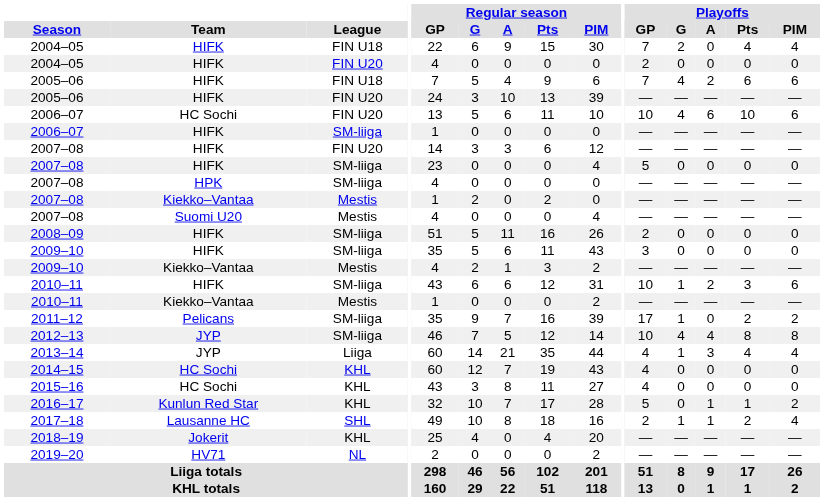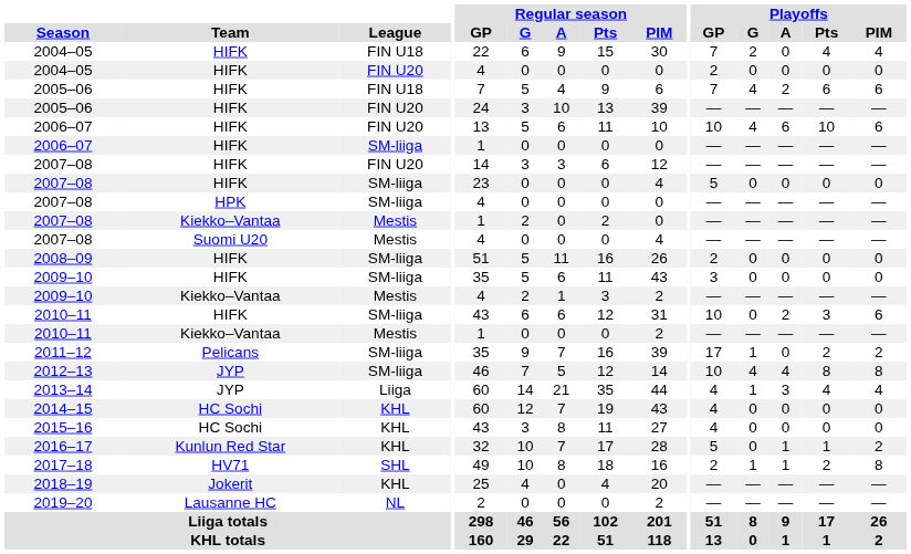 <table border="0" cellpadding="1" cellspacing="0" style="text-align:center; width:60em">
 <tr bgcolor="#e0e0e0">
 <th colspan="3" bgcolor="#ffffff"></th>
 <th rowspan="99" bgcolor="#ffffff"></th>
 <th colspan="5"><a href='#'>Regular season</a></th>
 <th rowspan="99" bgcolor="#ffffff"></th>
 <th colspan="5"><a href='#'>Playoffs</a></th>
 </tr>
 <tr bgcolor="#e0e0e0">
 <th><a href='#'>Season</a></th>
 <th>Team</th>
 <th>League</th>
 <th>GP</th>
 <th><a href='#'>G</a></th>
 <th><a href='#'>A</a></th>
 <th><a href='#'>Pts</a></th>
 <th><a href='#'>PIM</a></th>
 <th>GP</th>
 <th>G</th>
 <th>A</th>
 <th>Pts</th>
 <th>PIM</th>
 </tr>
 <tr>
 <td>2004–05</td>
 <td><a href='#'>HIFK</a></td>
 <td>FIN U18</td>
 <td>22</td>
 <td>6</td>
 <td>9</td>
 <td>15</td>
 <td>30</td>
 <td>7</td>
 <td>2</td>
 <td>0</td>
 <td>4</td>
 <td>4</td>
 </tr>
 <tr bgcolor="#f0f0f0">
 <td>2004–05</td>
 <td>HIFK</td>
 <td><a href='#'>FIN U20</a></td>
 <td>4</td>
 <td>0</td>
 <td>0</td>
 <td>0</td>
 <td>0</td>
 <td>2</td>
 <td>0</td>
 <td>0</td>
 <td>0</td>
 <td>0</td>
 </tr>
 <tr>
 <td>2005–06</td>
 <td>HIFK</td>
 <td>FIN U18</td>
 <td>7</td>
 <td>5</td>
 <td>4</td>
 <td>9</td>
 <td>6</td>
 <td>7</td>
 <td>4</td>
 <td>2</td>
 <td>6</td>
 <td>6</td>
 </tr>
 <tr bgcolor="#f0f0f0">
 <td>2005–06</td>
 <td>HIFK</td>
 <td>FIN U20</td>
 <td>24</td>
 <td>3</td>
 <td>10</td>
 <td>13</td>
 <td>39</td>
 <td>—</td>
 <td>—</td>
 <td>—</td>
 <td>—</td>
 <td>—</td>
 </tr>
 <tr>
 <td>2006–07</td>
-<td>HC Sochi</td>
+<td>HIFK</td>
 <td>FIN U20</td>
 <td>13</td>
 <td>5</td>
 <td>6</td>
 <td>11</td>
 <td>10</td>
 <td>10</td>
 <td>4</td>
 <td>6</td>
 <td>10</td>
 <td>6</td>
 </tr>
 <tr bgcolor="#f0f0f0">
 <td><a href='#'>2006–07</a></td>
 <td>HIFK</td>
 <td><a href='#'>SM-liiga</a></td>
 <td>1</td>
 <td>0</td>
 <td>0</td>
 <td>0</td>
 <td>0</td>
 <td>—</td>
 <td>—</td>
 <td>—</td>
 <td>—</td>
 <td>—</td>
 </tr>
 <tr>
 <td>2007–08</td>
 <td>HIFK</td>
 <td>FIN U20</td>
 <td>14</td>
 <td>3</td>
 <td>3</td>
 <td>6</td>
 <td>12</td>
 <td>—</td>
 <td>—</td>
 <td>—</td>
 <td>—</td>
 <td>—</td>
 </tr>
 <tr bgcolor="#f0f0f0">
 <td><a href='#'>2007–08</a></td>
 <td>HIFK</td>
 <td>SM-liiga</td>
 <td>23</td>
 <td>0</td>
 <td>0</td>
 <td>0</td>
 <td>4</td>
 <td>5</td>
 <td>0</td>
 <td>0</td>
 <td>0</td>
 <td>0</td>
 </tr>
 <tr>
 <td>2007–08</td>
 <td><a href='#'>HPK</a></td>
 <td>SM-liiga</td>
 <td>4</td>
 <td>0</td>
 <td>0</td>
 <td>0</td>
 <td>0</td>
 <td>—</td>
 <td>—</td>
 <td>—</td>
 <td>—</td>
 <td>—</td>
 </tr>
 <tr bgcolor="#f0f0f0">
 <td><a href='#'>2007–08</a></td>
 <td><a href='#'>Kiekko–Vantaa</a></td>
 <td><a href='#'>Mestis</a></td>
 <td>1</td>
 <td>2</td>
 <td>0</td>
 <td>2</td>
 <td>0</td>
 <td>—</td>
 <td>—</td>
 <td>—</td>
 <td>—</td>
 <td>—</td>
 </tr>
 <tr>
 <td>2007–08</td>
 <td><a href='#'>Suomi U20</a></td>
 <td>Mestis</td>
 <td>4</td>
 <td>0</td>
 <td>0</td>
 <td>0</td>
 <td>4</td>
 <td>—</td>
 <td>—</td>
 <td>—</td>
 <td>—</td>
 <td>—</td>
 </tr>
 <tr bgcolor="#f0f0f0">
 <td><a href='#'>2008–09</a></td>
 <td>HIFK</td>
 <td>SM-liiga</td>
 <td>51</td>
 <td>5</td>
 <td>11</td>
 <td>16</td>
 <td>26</td>
 <td>2</td>
 <td>0</td>
 <td>0</td>
 <td>0</td>
 <td>0</td>
 </tr>
 <tr>
 <td><a href='#'>2009–10</a></td>
 <td>HIFK</td>
 <td>SM-liiga</td>
 <td>35</td>
 <td>5</td>
 <td>6</td>
 <td>11</td>
 <td>43</td>
 <td>3</td>
 <td>0</td>
 <td>0</td>
 <td>0</td>
 <td>0</td>
 </tr>
 <tr bgcolor="#f0f0f0">
 <td><a href='#'>2009–10</a></td>
 <td>Kiekko–Vantaa</td>
 <td>Mestis</td>
 <td>4</td>
 <td>2</td>
 <td>1</td>
 <td>3</td>
 <td>2</td>
 <td>—</td>
 <td>—</td>
 <td>—</td>
 <td>—</td>
 <td>—</td>
 </tr>
 <tr>
 <td><a href='#'>2010–11</a></td>
 <td>HIFK</td>
 <td>SM-liiga</td>
 <td>43</td>
 <td>6</td>
 <td>6</td>
 <td>12</td>
 <td>31</td>
 <td>10</td>
-<td>1</td>
+<td>0</td>
 <td>2</td>
 <td>3</td>
 <td>6</td>
 </tr>
 <tr bgcolor="#f0f0f0">
 <td><a href='#'>2010–11</a></td>
 <td>Kiekko–Vantaa</td>
 <td>Mestis</td>
 <td>1</td>
 <td>0</td>
 <td>0</td>
 <td>0</td>
 <td>2</td>
 <td>—</td>
 <td>—</td>
 <td>—</td>
 <td>—</td>
 <td>—</td>
 </tr>
 <tr>
 <td><a href='#'>2011–12</a></td>
 <td><a href='#'>Pelicans</a></td>
 <td>SM-liiga</td>
 <td>35</td>
 <td>9</td>
 <td>7</td>
 <td>16</td>
 <td>39</td>
 <td>17</td>
 <td>1</td>
 <td>0</td>
 <td>2</td>
 <td>2</td>
 </tr>
 <tr bgcolor="#f0f0f0">
 <td><a href='#'>2012–13</a></td>
 <td><a href='#'>JYP</a></td>
 <td>SM-liiga</td>
 <td>46</td>
 <td>7</td>
 <td>5</td>
 <td>12</td>
 <td>14</td>
 <td>10</td>
 <td>4</td>
 <td>4</td>
 <td>8</td>
 <td>8</td>
 </tr>
 <tr>
 <td><a href='#'>2013–14</a></td>
 <td>JYP</td>
 <td>Liiga</td>
 <td>60</td>
 <td>14</td>
 <td>21</td>
 <td>35</td>
 <td>44</td>
 <td>4</td>
 <td>1</td>
 <td>3</td>
 <td>4</td>
 <td>4</td>
 </tr>
 <tr bgcolor="#f0f0f0">
 <td><a href='#'>2014–15</a></td>
 <td><a href='#'>HC Sochi</a></td>
 <td><a href='#'>KHL</a></td>
 <td>60</td>
 <td>12</td>
 <td>7</td>
 <td>19</td>
 <td>43</td>
 <td>4</td>
 <td>0</td>
 <td>0</td>
 <td>0</td>
 <td>0</td>
 </tr>
 <tr>
 <td><a href='#'>2015–16</a></td>
 <td>HC Sochi</td>
 <td>KHL</td>
 <td>43</td>
 <td>3</td>
 <td>8</td>
 <td>11</td>
 <td>27</td>
 <td>4</td>
 <td>0</td>
 <td>0</td>
 <td>0</td>
 <td>0</td>
 </tr>
 <tr bgcolor="#f0f0f0">
 <td><a href='#'>2016–17</a></td>
 <td><a href='#'>Kunlun Red Star</a></td>
 <td>KHL</td>
 <td>32</td>
 <td>10</td>
 <td>7</td>
 <td>17</td>
 <td>28</td>
 <td>5</td>
 <td>0</td>
 <td>1</td>
 <td>1</td>
 <td>2</td>
 </tr>
 <tr>
 <td><a href='#'>2017–18</a></td>
-<td><a href='#'>Lausanne HC</a></td>
+<td><a href='#'>HV71</a></td>
 <td><a href='#'>SHL</a></td>
 <td>49</td>
 <td>10</td>
 <td>8</td>
 <td>18</td>
 <td>16</td>
 <td>2</td>
 <td>1</td>
 <td>1</td>
 <td>2</td>
-<td>4</td>
+<td>8</td>
 </tr>
 <tr bgcolor="#f0f0f0">
 <td><a href='#'>2018–19</a></td>
 <td><a href='#'>Jokerit</a></td>
 <td>KHL</td>
 <td>25</td>
 <td>4</td>
 <td>0</td>
 <td>4</td>
 <td>20</td>
 <td>—</td>
 <td>—</td>
 <td>—</td>
 <td>—</td>
 <td>—</td>
 </tr>
 <tr>
 <td><a href='#'>2019–20</a></td>
-<td><a href='#'>HV71</a></td>
+<td><a href='#'>Lausanne HC</a></td>
 <td><a href='#'>NL</a></td>
 <td>2</td>
 <td>0</td>
 <td>0</td>
 <td>0</td>
 <td>2</td>
 <td>—</td>
 <td>—</td>
 <td>—</td>
 <td>—</td>
 <td>—</td>
 </tr>
 <tr bgcolor="#e0e0e0">
 <th colspan="3">Liiga totals</th>
 <th>298</th>
 <th>46</th>
 <th>56</th>
 <th>102</th>
 <th>201</th>
 <th>51</th>
 <th>8</th>
 <th>9</th>
 <th>17</th>
 <th>26</th>
 </tr>
 <tr bgcolor="#e0e0e0">
 <th colspan="3">KHL totals</th>
 <th>160</th>
 <th>29</th>
 <th>22</th>
 <th>51</th>
 <th>118</th>
 <th>13</th>
 <th>0</th>
 <th>1</th>
 <th>1</th>
 <th>2</th>
 </tr>
 </table>
